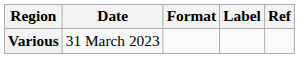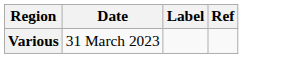 <table class="wikitable plainrowheaders">
 <tr>
 <th scope="col">Region</th>
 <th scope="col">Date</th>
-<th scope="col">Format</th>
 <th scope="col">Label</th>
 <th scope="col">Ref</th>
 </tr>
 <tr>
 <th scope="row">Various</th>
 <td>31 March 2023</td>
 <td></td>
 <td></td>
-<td></td>
 </tr>
 </table>
